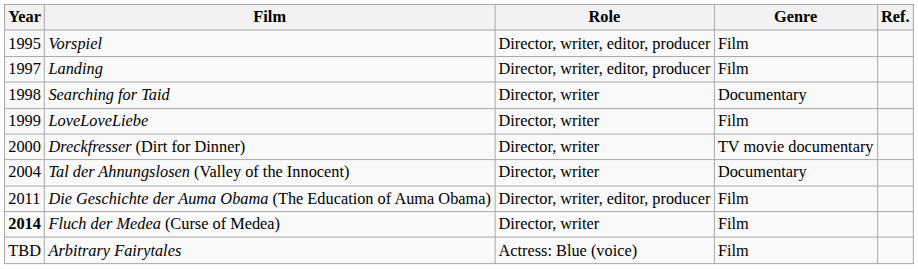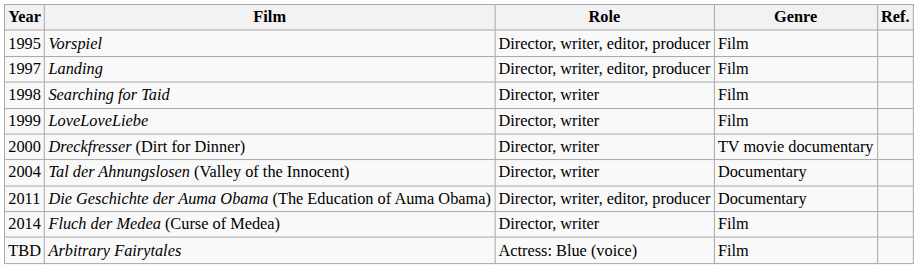 <table class="wikitable">
 <tr>
 <th>Year</th>
 <th>Film</th>
 <th>Role</th>
 <th>Genre</th>
 <th>Ref.</th>
 </tr>
 <tr>
 <td>1995</td>
 <td><em>Vorspiel</em></td>
 <td>Director, writer, editor, producer</td>
 <td>Film</td>
 <td></td>
 </tr>
 <tr>
 <td>1997</td>
 <td><em>Landing</em></td>
 <td>Director, writer, editor, producer</td>
 <td>Film</td>
 <td></td>
 </tr>
 <tr>
 <td>1998</td>
 <td><em>Searching for Taid</em></td>
 <td>Director, writer</td>
-<td>Documentary</td>
+<td>Film</td>
 <td></td>
 </tr>
 <tr>
 <td>1999</td>
 <td><em>LoveLoveLiebe</em></td>
 <td>Director, writer</td>
 <td>Film</td>
 <td></td>
 </tr>
 <tr>
 <td>2000</td>
 <td><em>Dreckfresser</em> (Dirt for Dinner)</td>
 <td>Director, writer</td>
 <td>TV movie documentary</td>
 <td></td>
 </tr>
 <tr>
 <td>2004</td>
 <td><em>Tal der Ahnungslosen</em> (Valley of the Innocent)</td>
 <td>Director, writer</td>
 <td>Documentary</td>
 <td></td>
 </tr>
 <tr>
 <td>2011</td>
 <td><em>Die Geschichte der Auma Obama</em> (The Education of Auma Obama)</td>
 <td>Director, writer, editor, producer</td>
-<td>Film</td>
+<td>Documentary</td>
 <td></td>
 </tr>
 <tr>
-<td><strong>2014</strong></td>
+<td>2014</td>
 <td><em>Fluch der Medea</em> (Curse of Medea)</td>
 <td>Director, writer</td>
 <td>Film</td>
 <td></td>
 </tr>
 <tr>
 <td>TBD</td>
 <td><em>Arbitrary Fairytales</em></td>
 <td>Actress: Blue (voice)</td>
 <td>Film</td>
 <td></td>
 </tr>
 </table>
